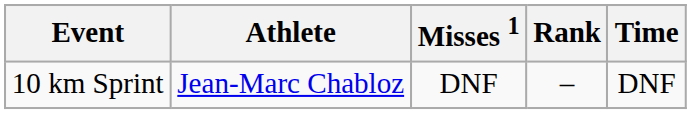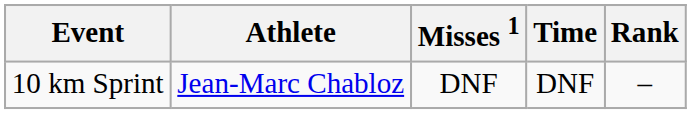 <table class="wikitable" style="font-size:90%">
 <tr>
 <th>Event</th>
 <th>Athlete</th>
 <th>Misses <sup>1</sup></th>
+<th>Time</th>
 <th>Rank</th>
-<th>Time</th>
 </tr>
 <tr>
 <td>10 km Sprint</td>
 <td><a href='#'>Jean-Marc Chabloz</a></td>
 <td align="center">DNF</td>
+<td align="center">DNF</td>
 <td align="center">–</td>
-<td align="center">DNF</td>
 </tr>
 </table>
